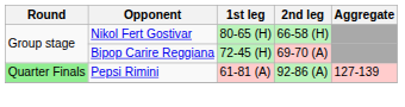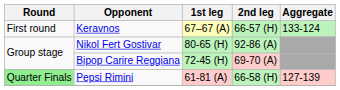 <table class="wikitable">
 <tr>
 <th>Round</th>
 <th>Opponent</th>
 <th>1st leg</th>
 <th>2nd leg</th>
 <th>Aggregate</th>
 </tr>
 <tr>
+<td>First round</td>
+<td> <a href='#'>Keravnos</a></td>
+<td style="background:#FFFFBB;">67–67 (A)</td>
+<td style="background:#bbf3bb;">66-57 (H)</td>
+<td style="background:#bbf3bb;">133-124</td>
+</tr>
+<tr>
 <td rowspan=2>Group stage</td>
 <td> <a href='#'>Nikol Fert Gostivar</a></td>
 <td style="background:#bbf3bb;">80-65 (H)</td>
-<td style="background:#bbf3bb;">66-58 (H)</td>
+<td style="background:#bbf3bb;">92-86 (A)</td>
 <td bgcolor=darkgrey></td>
 </tr>
 <tr>
 <td> <a href='#'>Bipop Carire Reggiana</a></td>
 <td style="background:#bbf3bb;">72-45 (H)</td>
 <td style="background:#ffcccc;">69-70 (A)</td>
 <td bgcolor=darkgrey></td>
 </tr>
 <tr>
 <td style="background: lightgreen;">Quarter Finals</td>
 <td> <a href='#'>Pepsi Rimini</a></td>
 <td style="background:#ffcccc;">61-81 (A)</td>
-<td style="background:#bbf3bb;">92-86 (A)</td>
+<td style="background:#bbf3bb;">66-58 (H)</td>
 <td style="background:#ffcccc;">127-139</td>
 </tr>
 <tr>
 </tr>
 </table>
